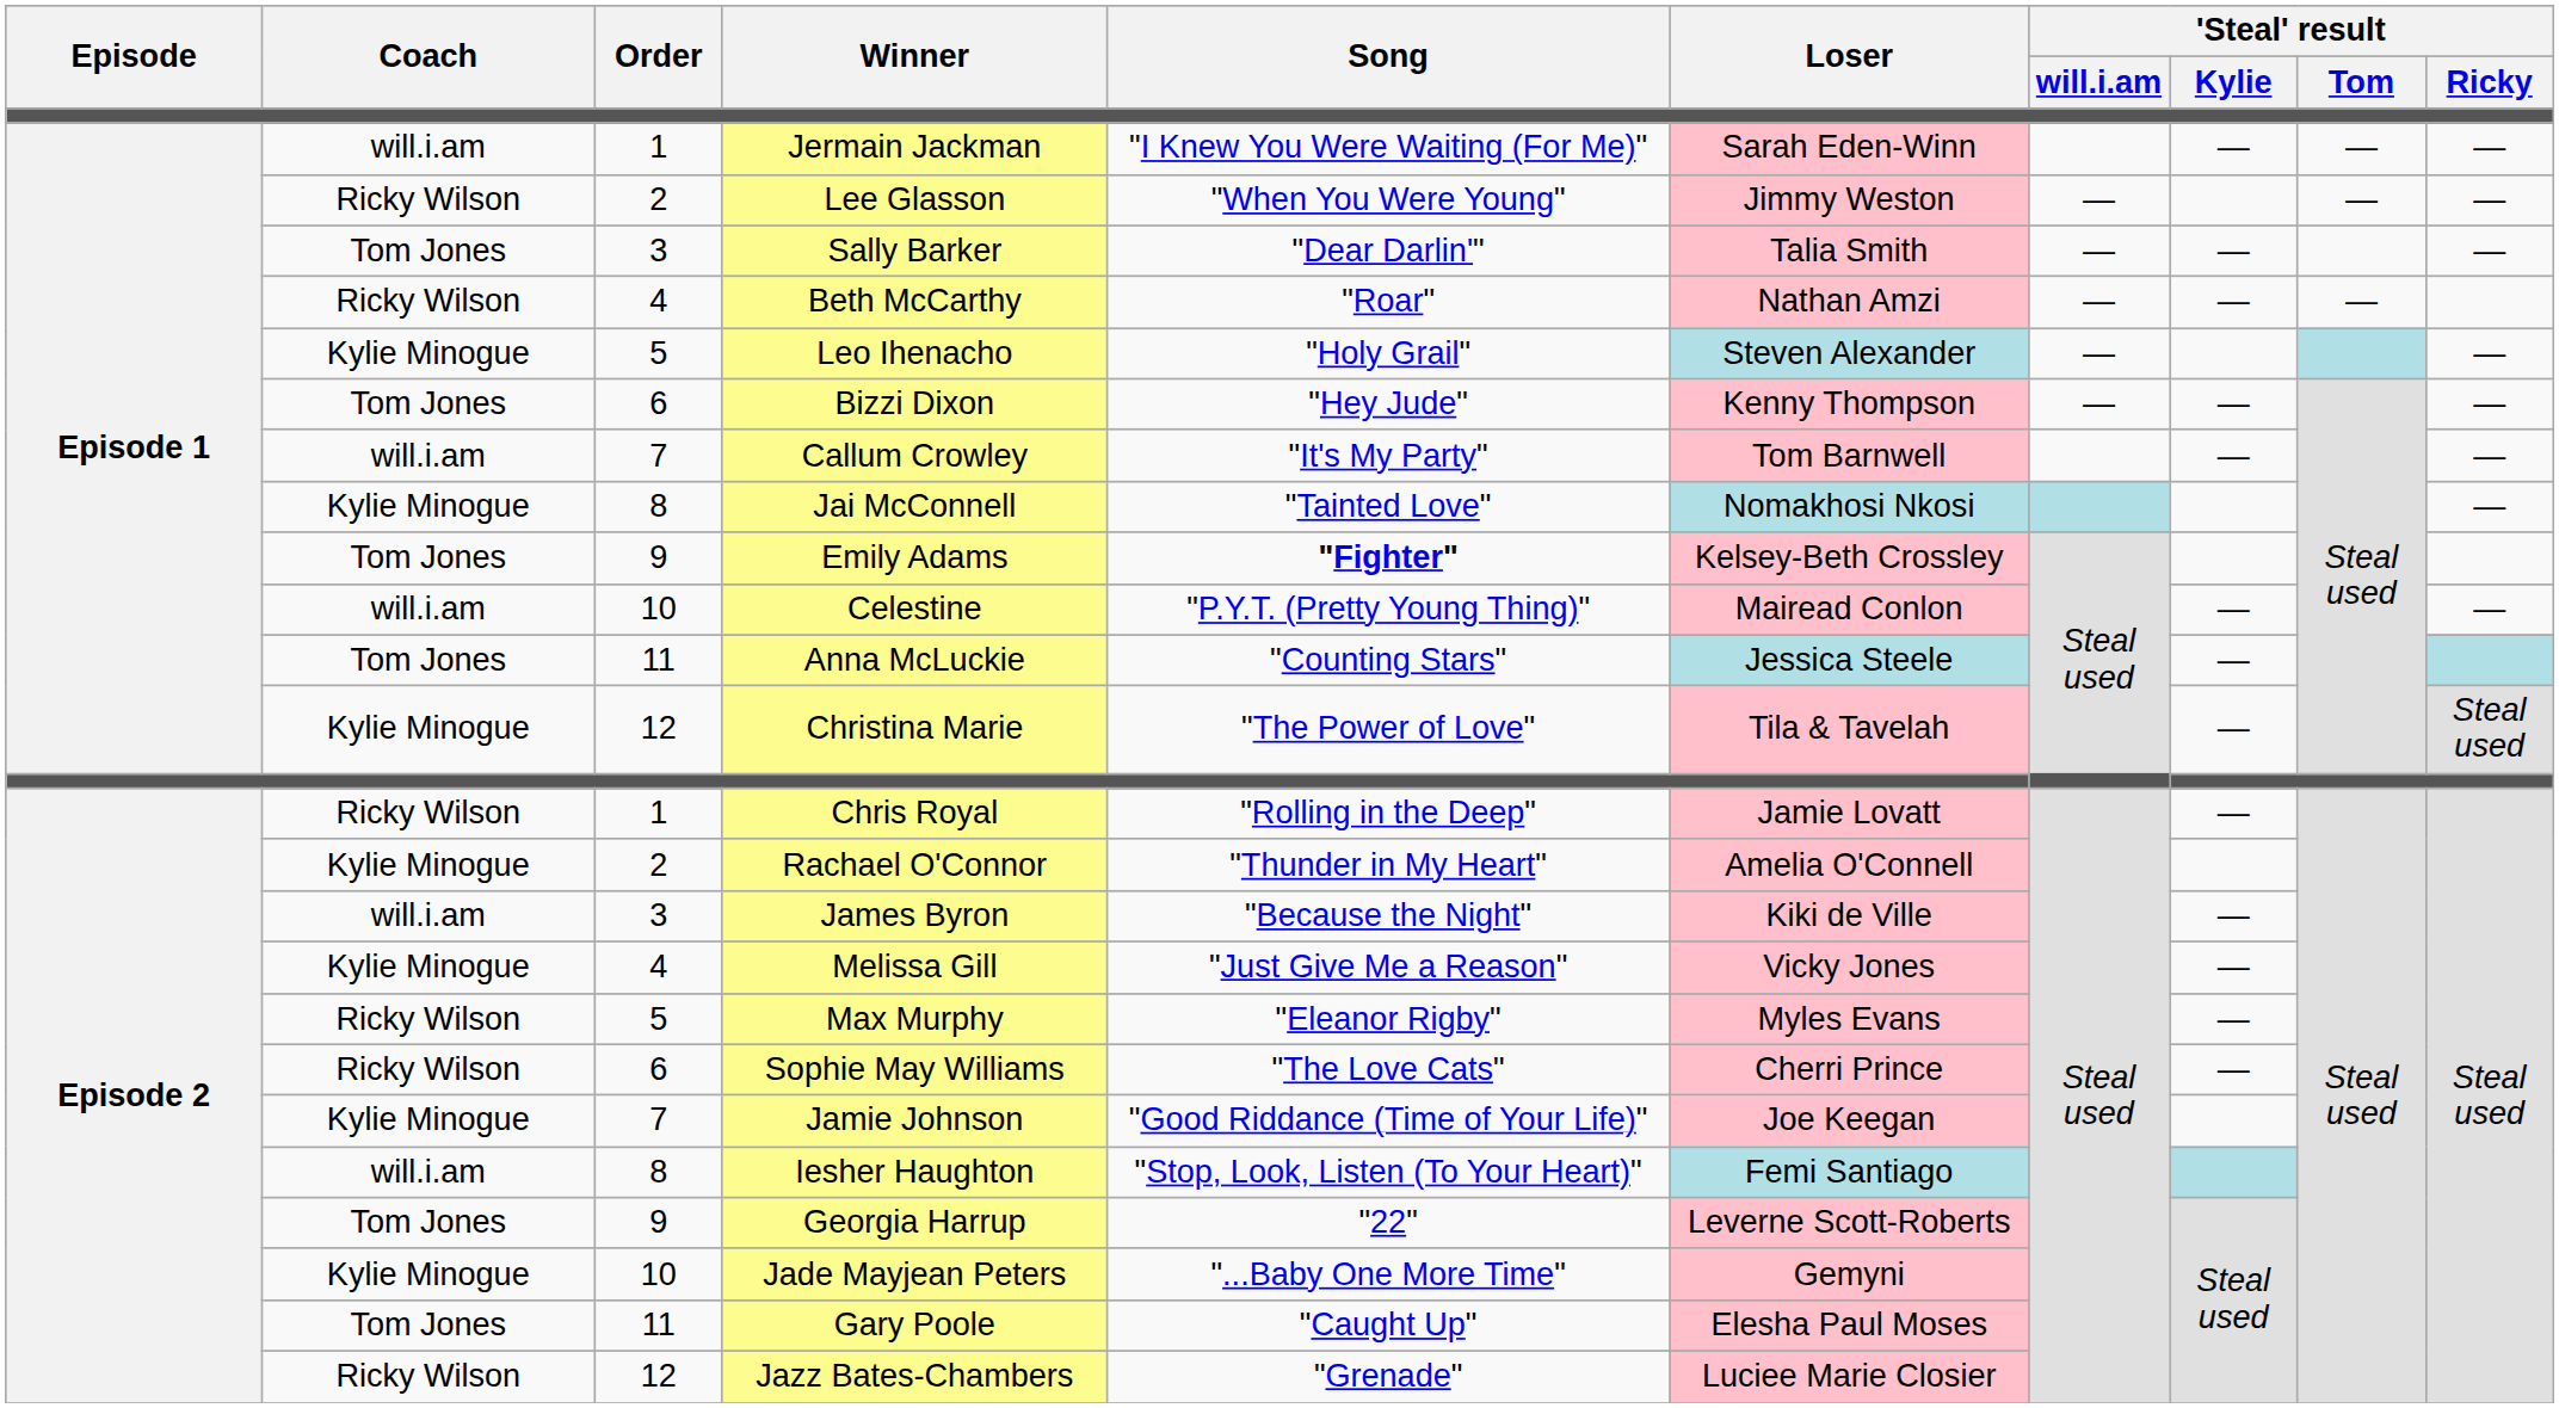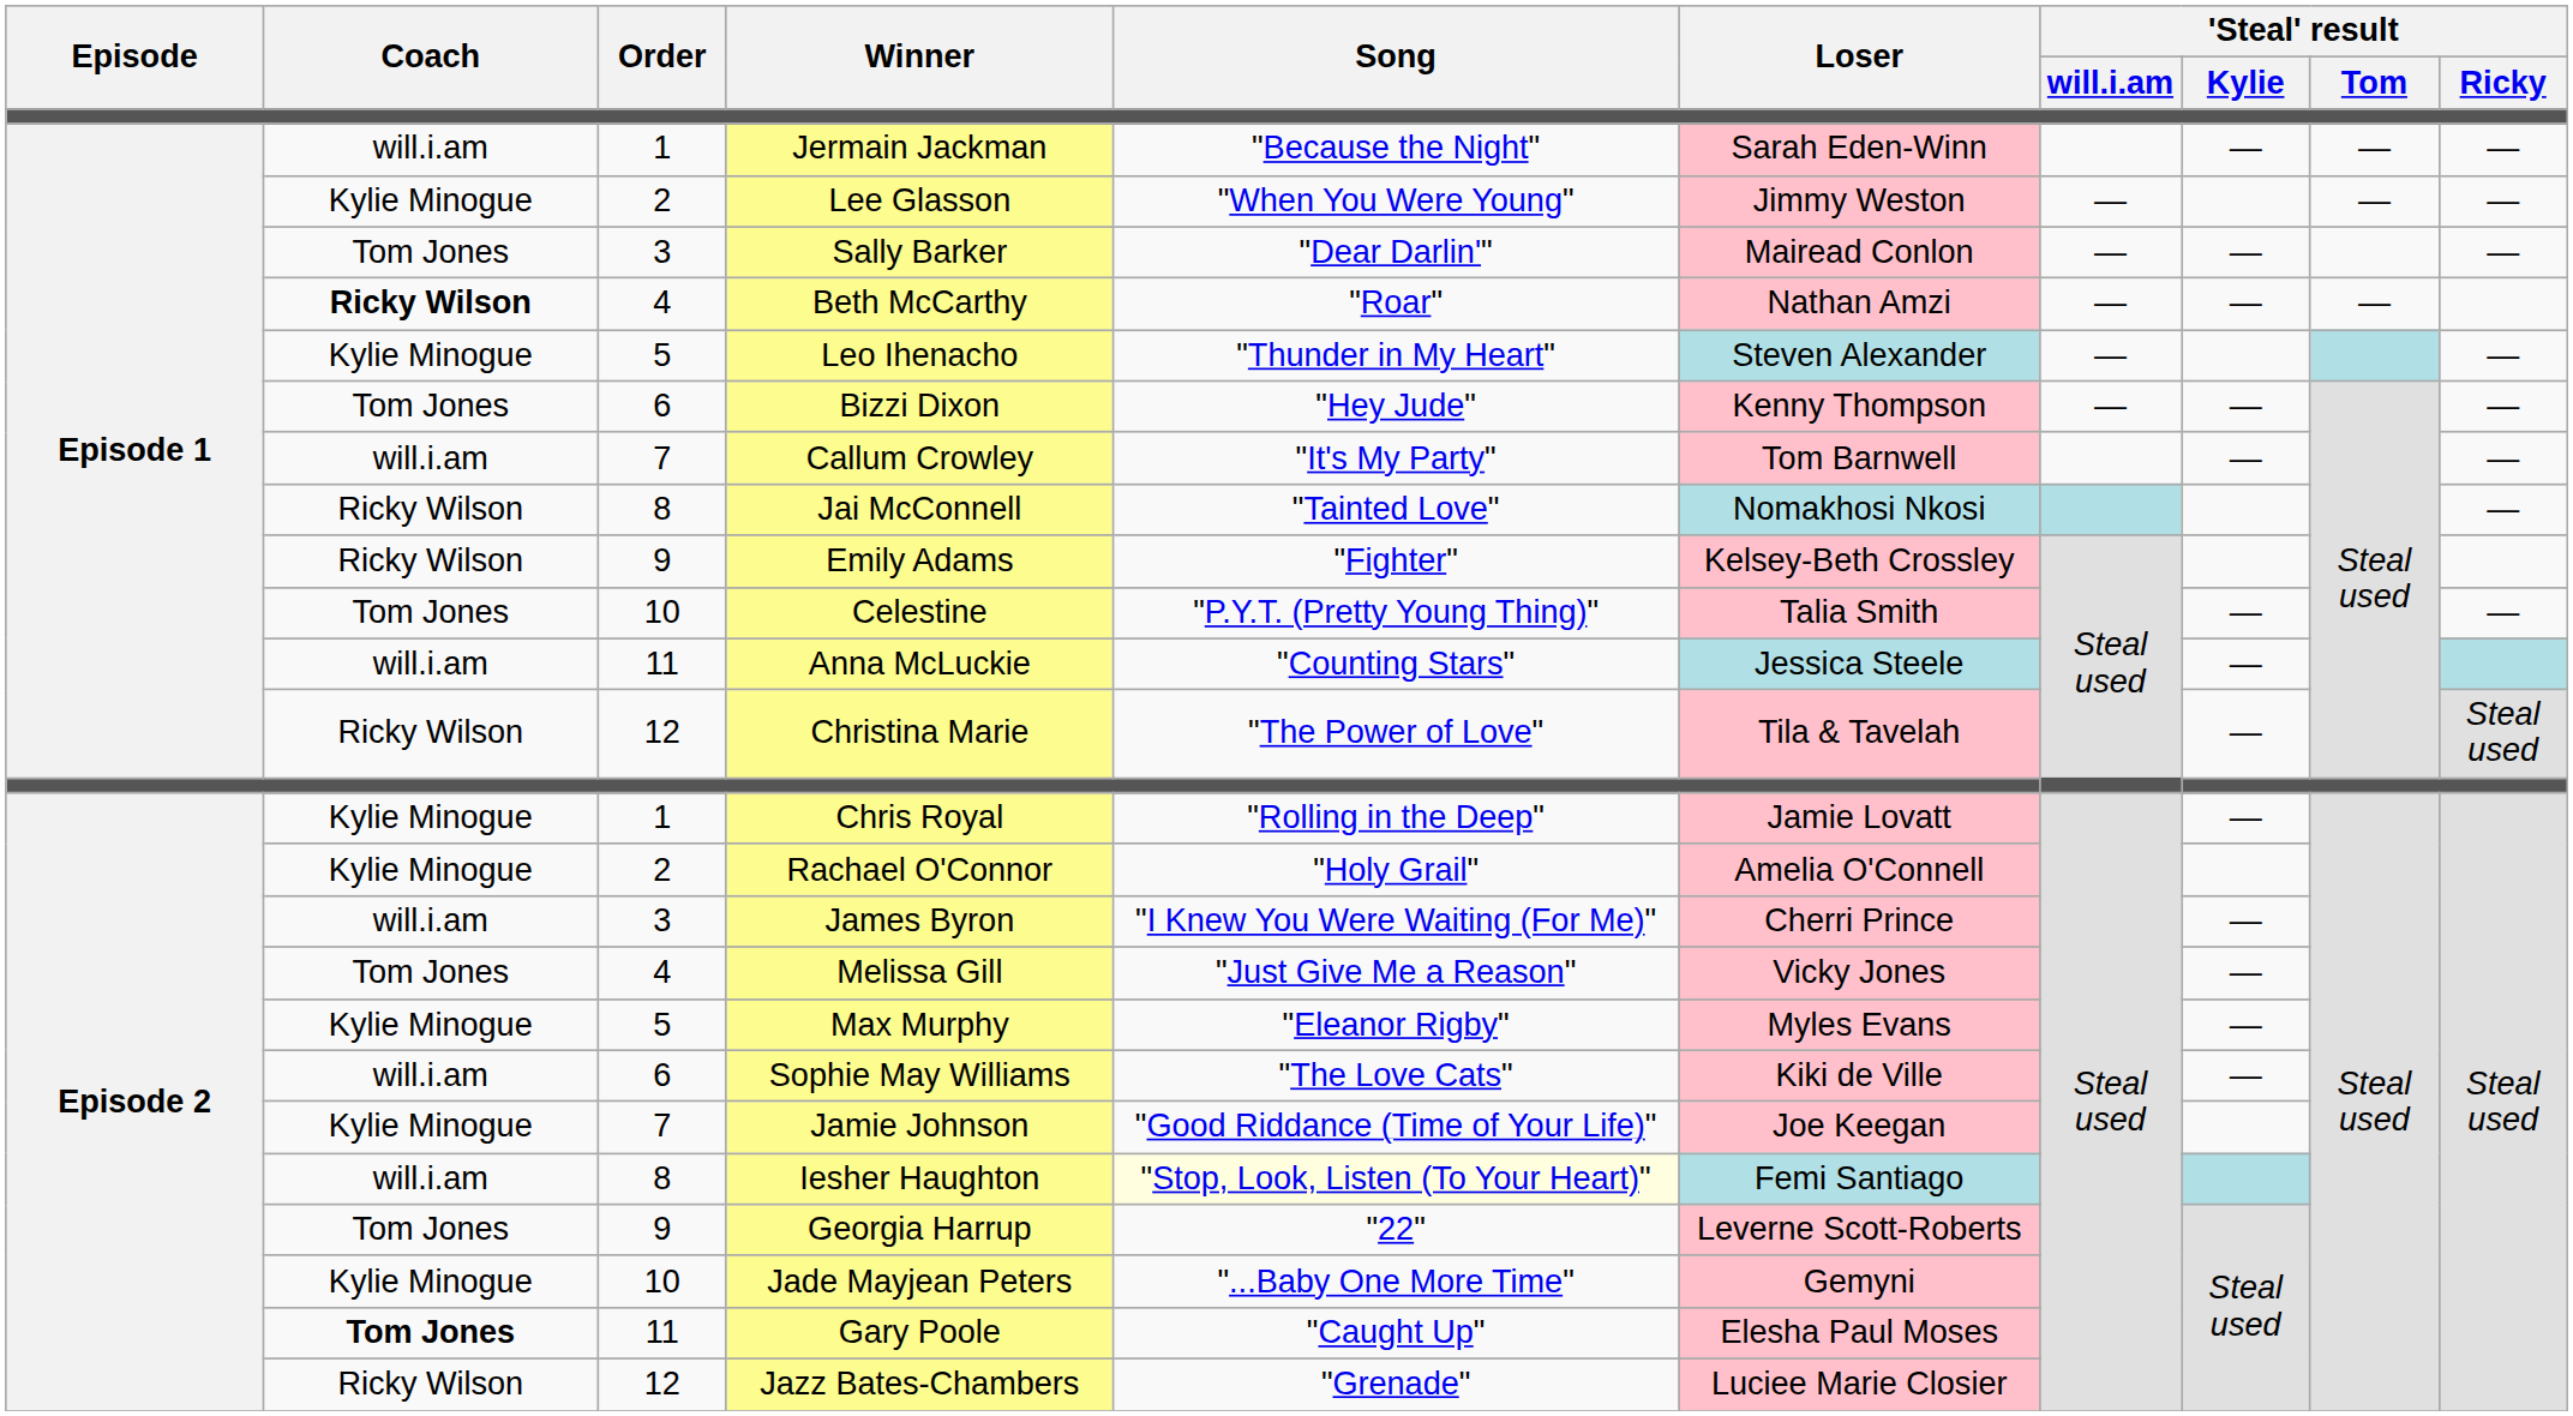 <table class="wikitable" style="text-align: center; width:100%;">
 <tr>
 <th rowspan="2" width="10%">Episode</th>
 <th rowspan="2" width="13%">Coach</th>
 <th rowspan="2" width="05%">Order</th>
 <th rowspan="2" width="15%">Winner</th>
 <th rowspan="2" width="22%">Song</th>
 <th rowspan="2" width="14%">Loser</th>
 <th colspan="4" width="20%">'Steal' result</th>
 </tr>
 <tr>
 <th width="05%"><a href='#'>will.i.am</a></th>
 <th width="05%"><a href='#'>Kylie</a></th>
 <th width="05%"><a href='#'>Tom</a></th>
 <th width="05%"><a href='#'>Ricky</a></th>
 </tr>
 <tr>
 <td colspan="10" style="background:#555555;"></td>
 </tr>
 <tr>
 <th rowspan="12">Episode 1<br><small></small></th>
 <td>will.i.am</td>
 <td>1</td>
 <td style="background:#fdfc8f; text-align:center;">Jermain Jackman</td>
-<td>"<a href='#'>I Knew You Were Waiting (For Me)</a>"</td>
+<td>"<a href='#'>Because the Night</a>"</td>
 <td style="background:pink; text-align:center;">Sarah Eden-Winn</td>
 <td></td>
 <td>—</td>
 <td>—</td>
 <td>—</td>
 </tr>
 <tr>
-<td>Ricky Wilson</td>
+<td>Kylie Minogue</td>
 <td>2</td>
 <td style="background:#fdfc8f; text-align:center;">Lee Glasson</td>
 <td>"<a href='#'>When You Were Young</a>"</td>
 <td style="background:pink; text-align:center;">Jimmy Weston</td>
 <td>—</td>
 <td></td>
 <td>—</td>
 <td>—</td>
 </tr>
 <tr>
 <td>Tom Jones</td>
 <td>3</td>
 <td style="background:#fdfc8f; text-align:center;">Sally Barker</td>
 <td>"<a href='#'>Dear Darlin'</a>"</td>
-<td style="background:pink; text-align:center;">Talia Smith</td>
+<td style="background:pink; text-align:center;">Mairead Conlon</td>
 <td>—</td>
 <td>—</td>
 <td></td>
 <td>—</td>
 </tr>
 <tr>
-<td>Ricky Wilson</td>
+<td><strong>Ricky Wilson</strong></td>
 <td>4</td>
 <td style="background:#fdfc8f; text-align:center;">Beth McCarthy</td>
 <td>"<a href='#'>Roar</a>"</td>
 <td style="background:pink; text-align:center;">Nathan Amzi</td>
 <td>—</td>
 <td>—</td>
 <td>—</td>
 <td></td>
 </tr>
 <tr>
 <td>Kylie Minogue</td>
 <td>5</td>
 <td style="background:#fdfc8f; text-align:center;">Leo Ihenacho</td>
-<td>"<a href='#'>Holy Grail</a>"</td>
+<td>"<a href='#'>Thunder in My Heart</a>"</td>
 <td style="background:#B0E0E6; text-align:center;">Steven Alexander</td>
 <td>—</td>
 <td></td>
 <td style="background:#b0e0e6;"><strong></strong></td>
 <td>—</td>
 </tr>
 <tr>
 <td>Tom Jones</td>
 <td>6</td>
 <td style="background:#fdfc8f; text-align:center;">Bizzi Dixon</td>
 <td>"<a href='#'>Hey Jude</a>"</td>
 <td style="background:pink; text-align:center;">Kenny Thompson</td>
 <td>—</td>
 <td>—</td>
 <td rowspan="7" style="background:#e0e0e0"><em>Steal used</em></td>
 <td>—</td>
 </tr>
 <tr>
 <td>will.i.am</td>
 <td>7</td>
 <td style="background:#fdfc8f; text-align:center;">Callum Crowley</td>
 <td>"<a href='#'>It's My Party</a>"</td>
 <td style="background:pink; text-align:center;">Tom Barnwell</td>
 <td></td>
 <td>—</td>
 <td>—</td>
 </tr>
 <tr>
-<td>Kylie Minogue</td>
+<td>Ricky Wilson</td>
 <td>8</td>
 <td style="background:#fdfc8f; text-align:center;">Jai McConnell</td>
 <td>"<a href='#'>Tainted Love</a>"</td>
 <td style="background:#B0E0E6; text-align:center;">Nomakhosi Nkosi</td>
 <td style="background:#b0e0e6;"><strong></strong></td>
 <td></td>
 <td>—</td>
 </tr>
 <tr>
-<td>Tom Jones</td>
+<td>Ricky Wilson</td>
 <td>9</td>
 <td style="background:#fdfc8f; text-align:center;">Emily Adams</td>
-<td><strong>"<a href='#'>Fighter</a>"</strong></td>
+<td>"<a href='#'>Fighter</a>"</td>
 <td style="background:pink; text-align:center;">Kelsey-Beth Crossley</td>
 <td rowspan="5" style="background:#e0e0e0"><em>Steal used</em></td>
 <td></td>
 </tr>
 <tr>
-<td>will.i.am</td>
+<td>Tom Jones</td>
 <td>10</td>
 <td style="background:#fdfc8f; text-align:center;">Celestine</td>
 <td>"<a href='#'>P.Y.T. (Pretty Young Thing)</a>"</td>
-<td style="background:pink; text-align:center;">Mairead Conlon</td>
+<td style="background:pink; text-align:center;">Talia Smith</td>
 <td>—</td>
 <td>—</td>
 </tr>
 <tr>
-<td>Tom Jones</td>
+<td>will.i.am</td>
 <td>11</td>
 <td style="background:#fdfc8f; text-align:center;">Anna McLuckie</td>
 <td>"<a href='#'>Counting Stars</a>"</td>
 <td style="background:#B0E0E6; text-align:center;">Jessica Steele</td>
 <td>—</td>
 <td style="background:#b0e0e6;"><strong></strong></td>
 </tr>
 <tr>
-<td>Kylie Minogue</td>
+<td>Ricky Wilson</td>
 <td>12</td>
 <td style="background:#fdfc8f; text-align:center;">Christina Marie</td>
 <td>"<a href='#'>The Power of Love</a>"</td>
 <td style="background:pink; text-align:center;">Tila & Tavelah</td>
 <td>—</td>
 <td rowspan="1" style="background:#e0e0e0"><em>Steal used</em></td>
 </tr>
 <tr>
 <td colspan="10" style="background:#555555;"></td>
 </tr>
 <tr>
 <th rowspan="12">Episode 2<br><small></small></th>
-<td>Ricky Wilson</td>
+<td>Kylie Minogue</td>
 <td>1</td>
 <td style="background:#fdfc8f; text-align:center;">Chris Royal</td>
 <td>"<a href='#'>Rolling in the Deep</a>"</td>
 <td style="background:pink; text-align:center;">Jamie Lovatt</td>
 <td rowspan="12" style="background:#e0e0e0"><em>Steal used</em></td>
 <td>—</td>
 <td rowspan="12" style="background:#e0e0e0"><em>Steal used</em></td>
 <td rowspan="12" style="background:#e0e0e0"><em>Steal used</em></td>
 </tr>
 <tr>
 <td>Kylie Minogue</td>
 <td>2</td>
 <td style="background:#fdfc8f; text-align:center;">Rachael O'Connor</td>
-<td>"<a href='#'>Thunder in My Heart</a>"</td>
+<td>"<a href='#'>Holy Grail</a>"</td>
 <td style="background:pink; text-align:center;">Amelia O'Connell</td>
 <td></td>
 </tr>
 <tr>
 <td>will.i.am</td>
 <td>3</td>
 <td style="background:#fdfc8f; text-align:center;">James Byron</td>
-<td>"<a href='#'>Because the Night</a>"</td>
-<td style="background:pink; text-align:center;">Kiki de Ville</td>
+<td>"<a href='#'>I Knew You Were Waiting (For Me)</a>"</td>
+<td style="background:pink; text-align:center;">Cherri Prince</td>
 <td>—</td>
 </tr>
 <tr>
-<td>Kylie Minogue</td>
+<td>Tom Jones</td>
 <td>4</td>
 <td style="background:#fdfc8f; text-align:center;">Melissa Gill</td>
 <td>"<a href='#'>Just Give Me a Reason</a>"</td>
 <td style="background:pink; text-align:center;">Vicky Jones</td>
 <td>—</td>
 </tr>
 <tr>
-<td>Ricky Wilson</td>
+<td>Kylie Minogue</td>
 <td>5</td>
 <td style="background:#fdfc8f; text-align:center;">Max Murphy</td>
 <td>"<a href='#'>Eleanor Rigby</a>"</td>
 <td style="background:pink; text-align:center;">Myles Evans</td>
 <td>—</td>
 </tr>
 <tr>
-<td>Ricky Wilson</td>
+<td>will.i.am</td>
 <td>6</td>
 <td style="background:#fdfc8f; text-align:center;">Sophie May Williams</td>
 <td>"<a href='#'>The Love Cats</a>"</td>
-<td style="background:pink; text-align:center;">Cherri Prince</td>
+<td style="background:pink; text-align:center;">Kiki de Ville</td>
 <td>—</td>
 </tr>
 <tr>
 <td>Kylie Minogue</td>
 <td>7</td>
 <td style="background:#fdfc8f; text-align:center;">Jamie Johnson</td>
 <td>"<a href='#'>Good Riddance (Time of Your Life)</a>"</td>
 <td style="background:pink; text-align:center;">Joe Keegan</td>
 <td></td>
 </tr>
 <tr>
 <td>will.i.am</td>
 <td>8</td>
 <td style="background:#fdfc8f; text-align:center;">Iesher Haughton</td>
-<td>"<a href='#'>Stop, Look, Listen (To Your Heart)</a>"</td>
+<td style="background: lightyellow;">"<a href='#'>Stop, Look, Listen (To Your Heart)</a>"</td>
 <td style="background:#B0E0E6; text-align:center;">Femi Santiago</td>
 <td style="background:#b0e0e6;"><strong></strong></td>
 </tr>
 <tr>
 <td>Tom Jones</td>
 <td>9</td>
 <td style="background:#fdfc8f; text-align:center;">Georgia Harrup</td>
 <td>"<a href='#'>22</a>"</td>
 <td style="background:pink; text-align:center;">Leverne Scott-Roberts</td>
 <td rowspan="4" style="background:#e0e0e0"><em>Steal used</em></td>
 </tr>
 <tr>
 <td>Kylie Minogue</td>
 <td>10</td>
 <td style="background:#fdfc8f; text-align:center;">Jade Mayjean Peters</td>
 <td>"<a href='#'>...Baby One More Time</a>"</td>
 <td style="background:pink; text-align:center;">Gemyni</td>
 </tr>
 <tr>
-<td>Tom Jones</td>
+<td><strong>Tom Jones</strong></td>
 <td>11</td>
 <td style="background:#fdfc8f; text-align:center;">Gary Poole</td>
 <td>"<a href='#'>Caught Up</a>"</td>
 <td style="background:pink; text-align:center;">Elesha Paul Moses</td>
 </tr>
 <tr>
 <td>Ricky Wilson</td>
 <td>12</td>
 <td style="background:#fdfc8f; text-align:center;">Jazz Bates-Chambers</td>
 <td>"<a href='#'>Grenade</a>"</td>
 <td style="background:pink; text-align:center;">Luciee Marie Closier</td>
 </tr>
 </table>
